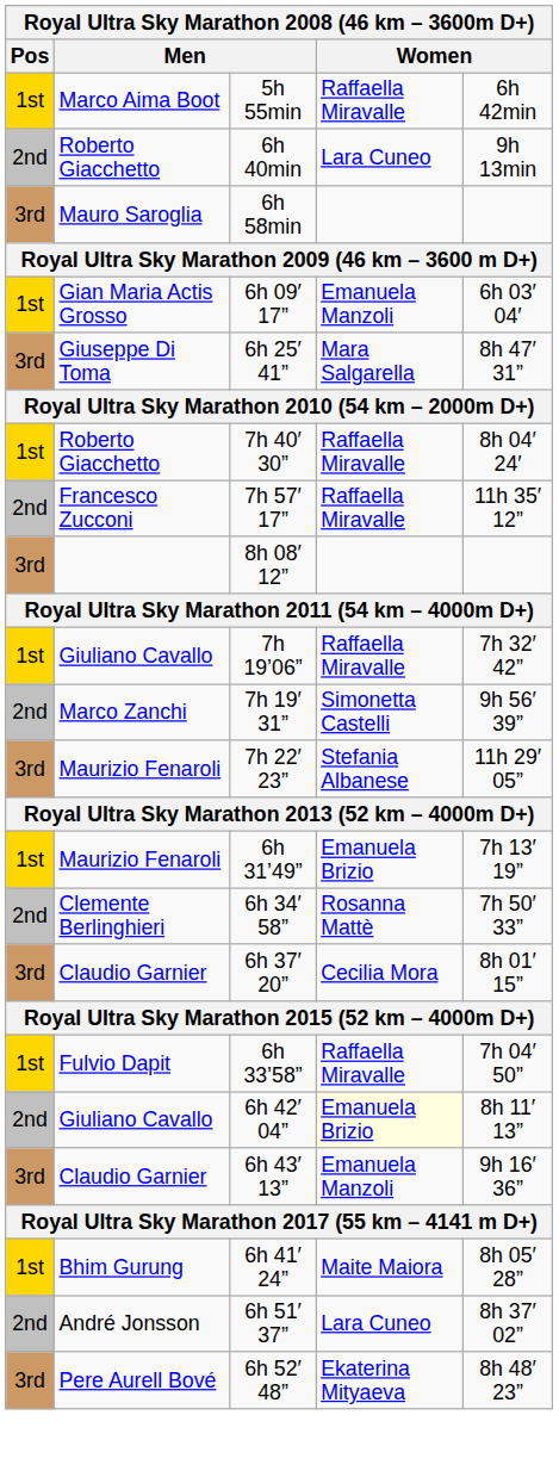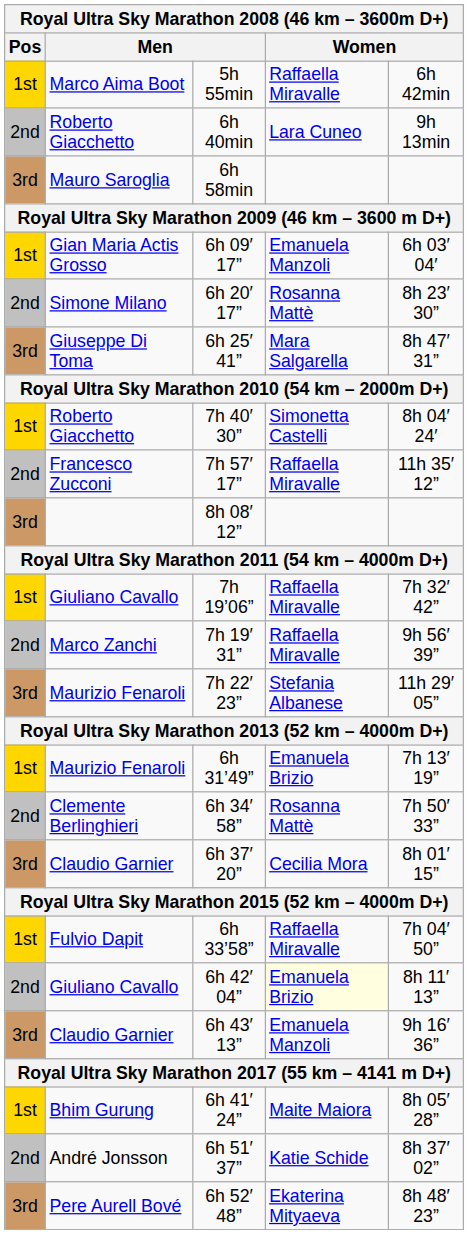 <table class="wikitable" width=60% style="font-size:90%; text-align:center;">
 <tr>
 <th colspan=5>Royal Ultra Sky Marathon 2008 (46 km – 3600m D+)</th>
 </tr>
 <tr>
 <th>Pos</th>
 <th colspan=2>Men</th>
 <th colspan=2>Women</th>
 </tr>
 <tr>
 <td bgcolor=gold>1st</td>
 <td align=left><a href='#'>Marco Aima Boot</a></td>
 <td>5h 55min</td>
 <td align=left><a href='#'>Raffaella Miravalle</a></td>
 <td>6h 42min</td>
 </tr>
 <tr>
 <td bgcolor=silver>2nd</td>
 <td align=left><a href='#'>Roberto Giacchetto</a></td>
 <td>6h 40min</td>
 <td align=left><a href='#'>Lara Cuneo</a></td>
 <td>9h 13min</td>
 </tr>
 <tr>
 <td bgcolor=cc9966>3rd</td>
 <td align=left><a href='#'>Mauro Saroglia</a></td>
 <td>6h 58min</td>
 <td></td>
 <td></td>
 </tr>
 <tr>
 <th colspan=5>Royal Ultra Sky Marathon 2009 (46 km – 3600 m D+)</th>
 </tr>
 <tr>
 <td bgcolor=gold>1st</td>
 <td align=left><a href='#'>Gian Maria Actis Grosso</a></td>
 <td>6h 09′ 17”</td>
 <td align=left><a href='#'>Emanuela Manzoli</a></td>
 <td>6h 03′ 04′</td>
 </tr>
 <tr>
+<td bgcolor=silver>2nd</td>
+<td align=left><a href='#'>Simone Milano</a></td>
+<td>6h 20′ 17”</td>
+<td align=left><a href='#'>Rosanna Mattè</a></td>
+<td>8h 23′ 30”</td>
+</tr>
+<tr>
 <td bgcolor=cc9966>3rd</td>
 <td align=left><a href='#'>Giuseppe Di Toma</a></td>
 <td>6h 25′ 41”</td>
 <td align=left><a href='#'>Mara Salgarella</a></td>
 <td>8h 47′ 31”</td>
 </tr>
 <tr>
 <th colspan=5>Royal Ultra Sky Marathon 2010 (54 km – 2000m D+)</th>
 </tr>
 <tr>
 <td bgcolor=gold>1st</td>
 <td align=left><a href='#'>Roberto Giacchetto</a></td>
 <td>7h 40′ 30”</td>
-<td align=left><a href='#'>Raffaella Miravalle</a></td>
+<td align=left><a href='#'>Simonetta Castelli</a></td>
 <td>8h 04′ 24′</td>
 </tr>
 <tr>
 <td bgcolor=silver>2nd</td>
 <td align=left><a href='#'>Francesco Zucconi</a></td>
 <td>7h 57′ 17”</td>
 <td align=left><a href='#'>Raffaella Miravalle</a></td>
 <td>11h 35′ 12”</td>
 </tr>
 <tr>
 <td bgcolor=cc9966>3rd</td>
 <td align=left></td>
 <td>8h 08′ 12”</td>
 <td></td>
 <td></td>
 </tr>
 <tr>
 <th colspan=5>Royal Ultra Sky Marathon 2011 (54 km – 4000m D+)</th>
 </tr>
 <tr>
 <td bgcolor=gold>1st</td>
 <td align=left><a href='#'>Giuliano Cavallo</a></td>
 <td>7h 19’06”</td>
 <td align=left><a href='#'>Raffaella Miravalle</a></td>
 <td>7h 32′ 42”</td>
 </tr>
 <tr>
 <td bgcolor=silver>2nd</td>
 <td align=left><a href='#'>Marco Zanchi</a></td>
 <td>7h 19′ 31”</td>
-<td align=left><a href='#'>Simonetta Castelli</a></td>
+<td align=left><a href='#'>Raffaella Miravalle</a></td>
 <td>9h 56′ 39”</td>
 </tr>
 <tr>
 <td bgcolor=cc9966>3rd</td>
 <td align=left><a href='#'>Maurizio Fenaroli</a></td>
 <td>7h 22′ 23”</td>
 <td align=left><a href='#'>Stefania Albanese</a></td>
 <td>11h 29′ 05”</td>
 </tr>
 <tr>
 <th colspan=5>Royal Ultra Sky Marathon 2013 (52 km – 4000m D+)</th>
 </tr>
 <tr>
 <td bgcolor=gold>1st</td>
 <td align=left><a href='#'>Maurizio Fenaroli</a></td>
 <td>6h 31’49”</td>
 <td align=left><a href='#'>Emanuela Brizio</a></td>
 <td>7h 13′ 19”</td>
 </tr>
 <tr>
 <td bgcolor=silver>2nd</td>
 <td align=left><a href='#'>Clemente Berlinghieri</a></td>
 <td>6h 34′ 58”</td>
 <td align=left><a href='#'>Rosanna Mattè</a></td>
 <td>7h 50′ 33”</td>
 </tr>
 <tr>
 <td bgcolor=cc9966>3rd</td>
 <td align=left><a href='#'>Claudio Garnier</a></td>
 <td>6h 37′ 20”</td>
 <td align=left><a href='#'>Cecilia Mora</a></td>
 <td>8h 01′ 15”</td>
 </tr>
 <tr>
 <th colspan=5>Royal Ultra Sky Marathon 2015 (52 km – 4000m D+)</th>
 </tr>
 <tr>
 <td bgcolor=gold>1st</td>
 <td align=left><a href='#'>Fulvio Dapit</a></td>
 <td>6h 33’58”</td>
 <td align=left><a href='#'>Raffaella Miravalle</a></td>
 <td>7h 04′ 50”</td>
 </tr>
 <tr>
 <td bgcolor=silver>2nd</td>
 <td align=left><a href='#'>Giuliano Cavallo</a></td>
 <td>6h 42′ 04”</td>
 <td align=left style="background: lightyellow;"><a href='#'>Emanuela Brizio</a></td>
 <td>8h 11′ 13”</td>
 </tr>
 <tr>
 <td bgcolor=cc9966>3rd</td>
 <td align=left><a href='#'>Claudio Garnier</a></td>
 <td>6h 43′ 13”</td>
 <td align=left><a href='#'>Emanuela Manzoli</a></td>
 <td>9h 16′ 36”</td>
 </tr>
 <tr>
 <th colspan=5>Royal Ultra Sky Marathon 2017 (55 km – 4141 m D+)</th>
 </tr>
 <tr>
 <td bgcolor=gold>1st</td>
 <td align=left><a href='#'>Bhim Gurung</a></td>
 <td>6h 41′ 24”</td>
 <td align=left><a href='#'>Maite Maiora</a></td>
 <td>8h 05′ 28”</td>
 </tr>
 <tr>
 <td bgcolor=silver>2nd</td>
 <td align=left>André Jonsson</td>
 <td>6h 51′ 37”</td>
-<td align=left><a href='#'>Lara Cuneo</a></td>
+<td align=left><a href='#'>Katie Schide</a></td>
 <td>8h 37′ 02”</td>
 </tr>
 <tr>
 <td bgcolor=cc9966>3rd</td>
 <td align=left><a href='#'>Pere Aurell Bové</a></td>
 <td>6h 52′ 48”</td>
 <td align=left><a href='#'>Ekaterina Mityaeva</a></td>
 <td>8h 48′ 23”</td>
 </tr>
 </table>
